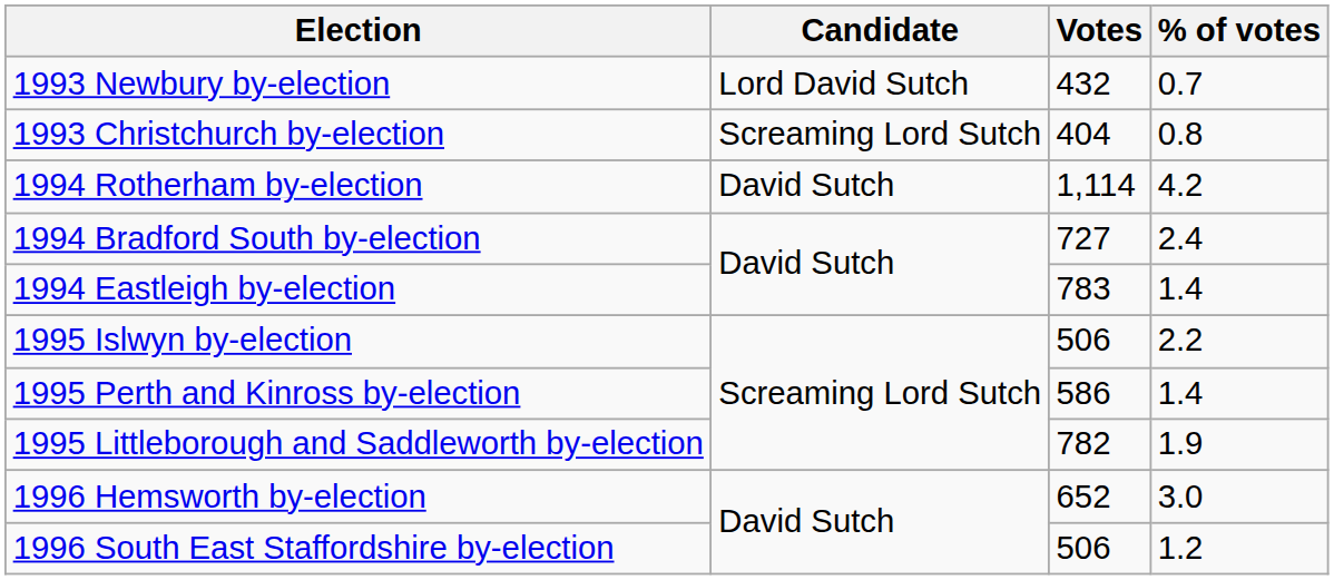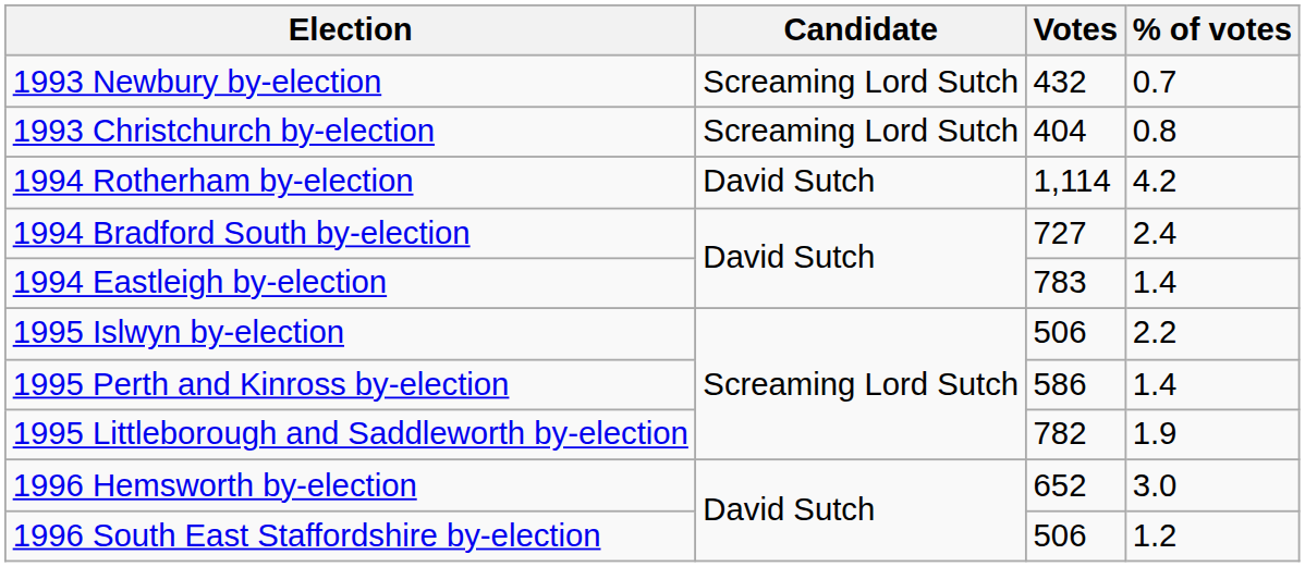 <table class="wikitable">
 <tr>
 <th>Election</th>
 <th>Candidate</th>
 <th>Votes</th>
 <th>% of votes</th>
 </tr>
 <tr>
 <td><a href='#'>1993 Newbury by-election</a></td>
-<td>Lord David Sutch</td>
+<td>Screaming Lord Sutch</td>
 <td>432</td>
 <td>0.7</td>
 </tr>
 <tr>
 <td><a href='#'>1993 Christchurch by-election</a></td>
 <td>Screaming Lord Sutch</td>
 <td>404</td>
 <td>0.8</td>
 </tr>
 <tr>
 <td><a href='#'>1994 Rotherham by-election</a></td>
 <td>David Sutch</td>
 <td>1,114</td>
 <td>4.2</td>
 </tr>
 <tr>
 <td><a href='#'>1994 Bradford South by-election</a></td>
 <td rowspan="2">David Sutch</td>
 <td>727</td>
 <td>2.4</td>
 </tr>
 <tr>
 <td><a href='#'>1994 Eastleigh by-election</a></td>
 <td>783</td>
 <td>1.4</td>
 </tr>
 <tr>
 <td><a href='#'>1995 Islwyn by-election</a></td>
 <td rowspan="3">Screaming Lord Sutch</td>
 <td>506</td>
 <td>2.2</td>
 </tr>
 <tr>
 <td><a href='#'>1995 Perth and Kinross by-election</a></td>
 <td>586</td>
 <td>1.4</td>
 </tr>
 <tr>
 <td><a href='#'>1995 Littleborough and Saddleworth by-election</a></td>
 <td>782</td>
 <td>1.9</td>
 </tr>
 <tr>
 <td><a href='#'>1996 Hemsworth by-election</a></td>
 <td rowspan="2">David Sutch</td>
 <td>652</td>
 <td>3.0</td>
 </tr>
 <tr>
 <td><a href='#'>1996 South East Staffordshire by-election</a></td>
 <td>506</td>
 <td>1.2</td>
 </tr>
 </table>
